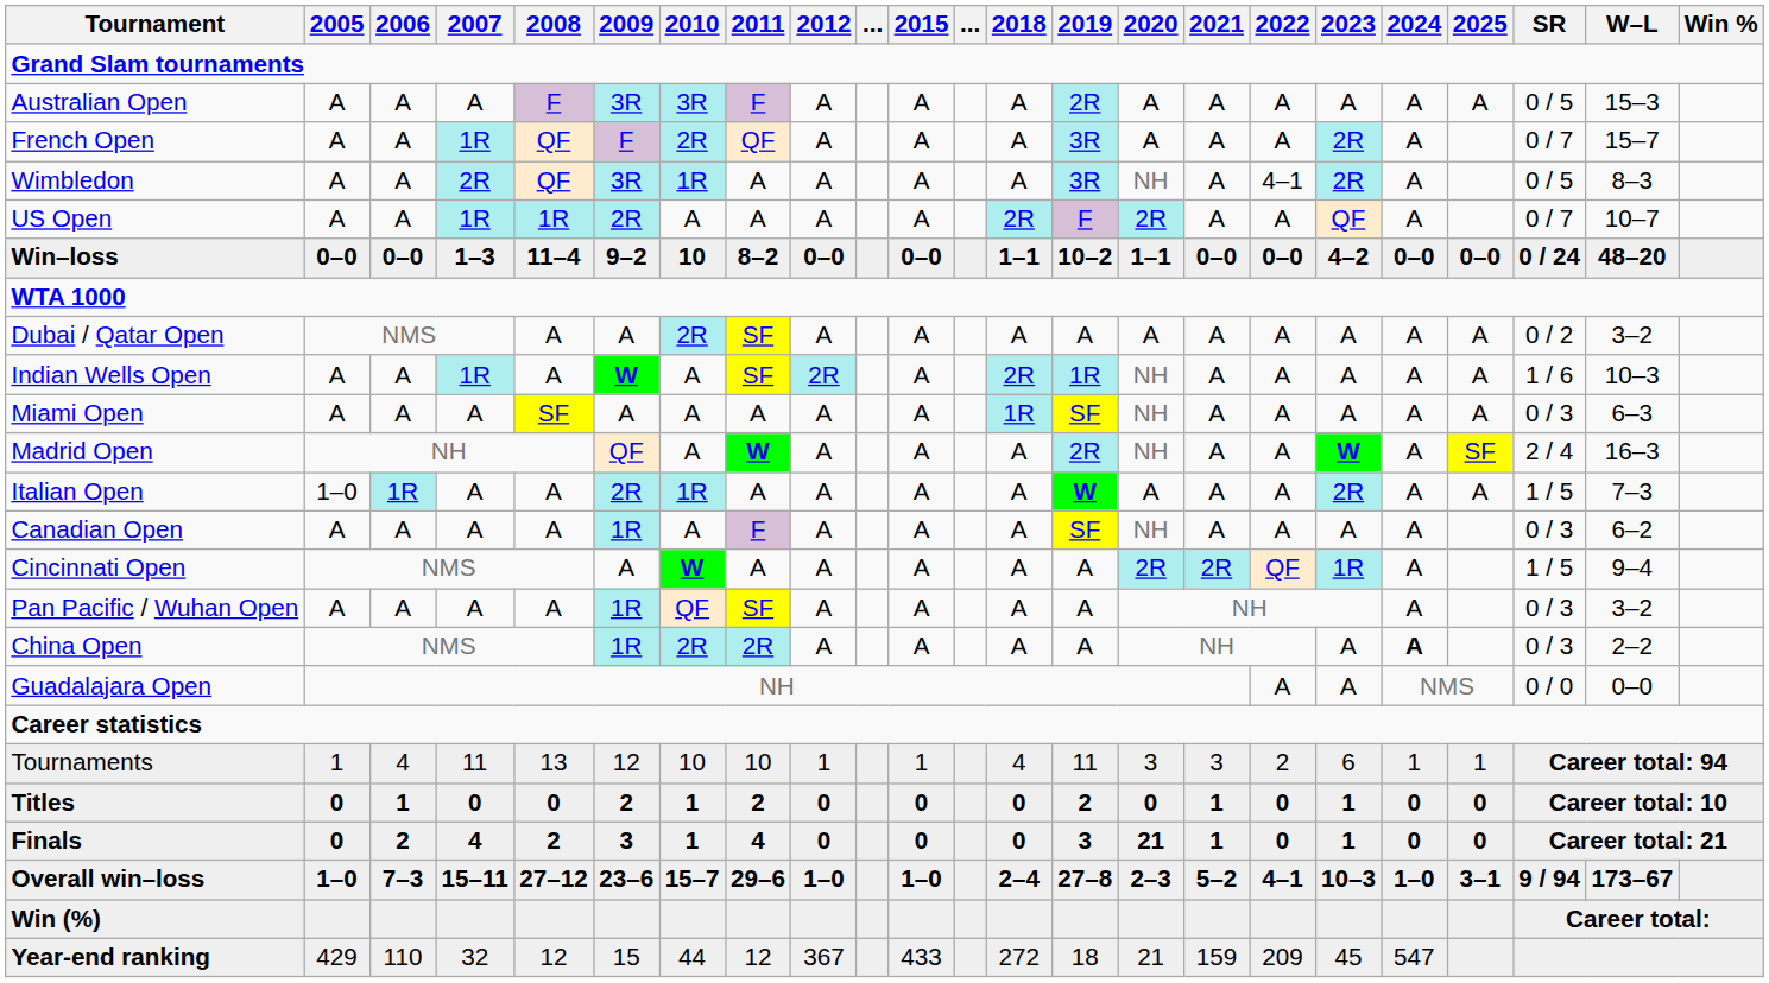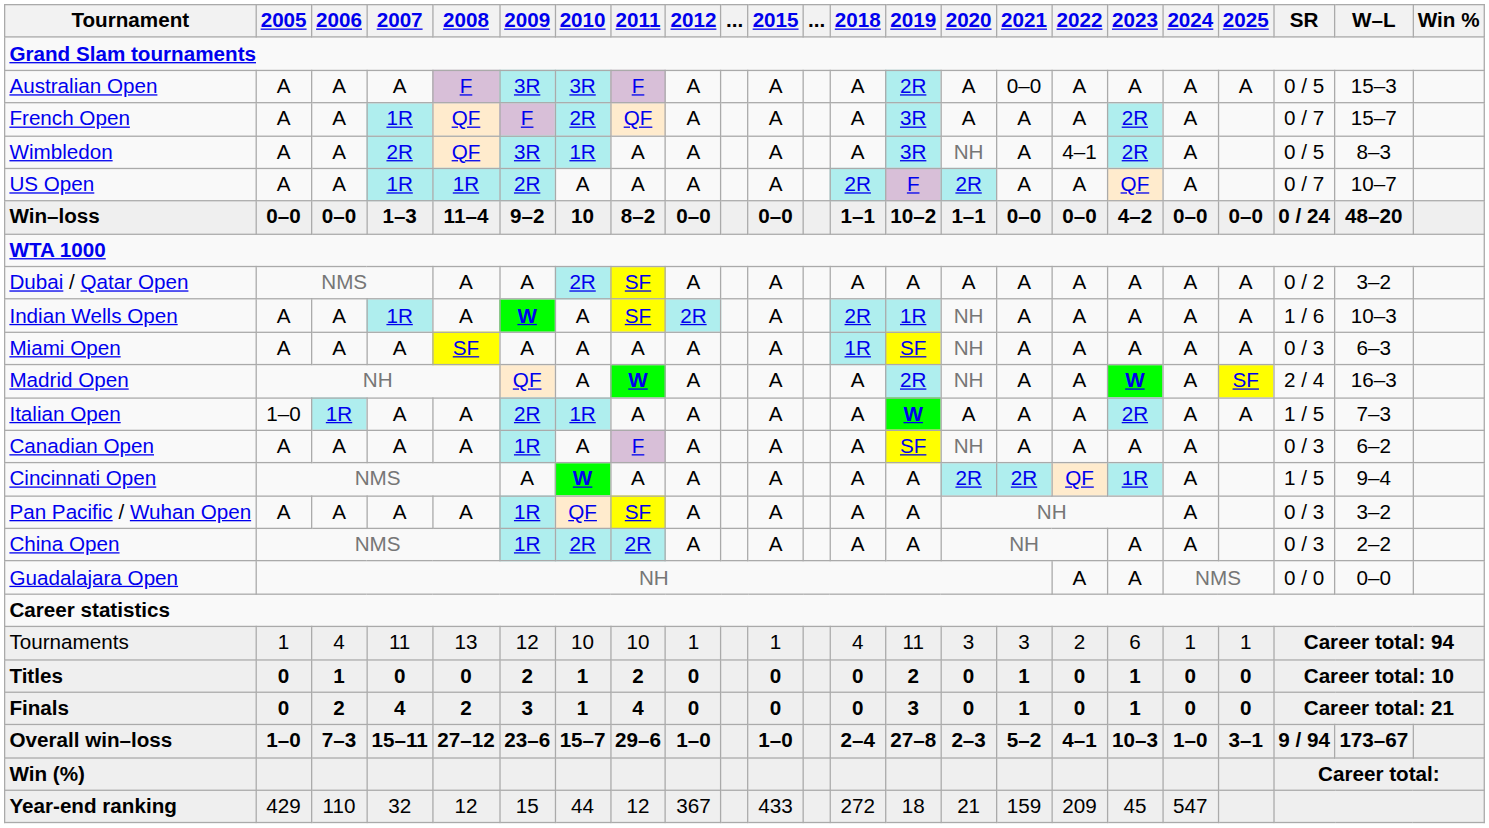 <table class="wikitable nowrap" style=text-align:center>
 <tr>
 <th>Tournament</th>
 <th><a href='#'>2005</a></th>
 <th><a href='#'>2006</a></th>
 <th><a href='#'>2007</a></th>
 <th><a href='#'>2008</a></th>
 <th><a href='#'>2009</a></th>
 <th><a href='#'>2010</a></th>
 <th><a href='#'>2011</a></th>
 <th><a href='#'>2012</a></th>
 <th>...</th>
 <th><a href='#'>2015</a></th>
 <th>...</th>
 <th><a href='#'>2018</a></th>
 <th><a href='#'>2019</a></th>
 <th><a href='#'>2020</a></th>
 <th><a href='#'>2021</a></th>
 <th><a href='#'>2022</a></th>
 <th><a href='#'>2023</a></th>
 <th><a href='#'>2024</a></th>
 <th><a href='#'>2025</a></th>
 <th>SR</th>
 <th>W–L</th>
 <th>Win %</th>
 </tr>
 <tr>
 <td colspan="23" align="left"><strong><a href='#'>Grand Slam tournaments</a></strong></td>
 </tr>
 <tr>
 <td align=left><a href='#'>Australian Open</a></td>
 <td>A</td>
 <td>A</td>
 <td>A</td>
 <td bgcolor=thistle><a href='#'>F</a></td>
 <td bgcolor=afeeee><a href='#'>3R</a></td>
 <td bgcolor=afeeee><a href='#'>3R</a></td>
 <td bgcolor=thistle><a href='#'>F</a></td>
 <td>A</td>
 <td></td>
 <td>A</td>
 <td></td>
 <td>A</td>
 <td bgcolor=afeeee><a href='#'>2R</a></td>
 <td>A</td>
-<td>A</td>
+<td>0–0</td>
 <td>A</td>
 <td>A</td>
 <td>A</td>
 <td>A</td>
 <td>0 / 5</td>
 <td>15–3</td>
 <td></td>
 </tr>
 <tr>
 <td align=left><a href='#'>French Open</a></td>
 <td>A</td>
 <td>A</td>
 <td bgcolor=afeeee><a href='#'>1R</a></td>
 <td bgcolor=ffebcd><a href='#'>QF</a></td>
 <td bgcolor=thistle><a href='#'>F</a></td>
 <td bgcolor=afeeee><a href='#'>2R</a></td>
 <td bgcolor=ffebcd><a href='#'>QF</a></td>
 <td>A</td>
 <td></td>
 <td>A</td>
 <td></td>
 <td>A</td>
 <td bgcolor=afeeee><a href='#'>3R</a></td>
 <td>A</td>
 <td>A</td>
 <td>A</td>
 <td bgcolor=afeeee><a href='#'>2R</a></td>
 <td>A</td>
 <td></td>
 <td>0 / 7</td>
 <td>15–7</td>
 <td></td>
 </tr>
 <tr>
 <td align=left><a href='#'>Wimbledon</a></td>
 <td>A</td>
 <td>A</td>
 <td bgcolor=afeeee><a href='#'>2R</a></td>
 <td bgcolor=ffebcd><a href='#'>QF</a></td>
 <td bgcolor=afeeee><a href='#'>3R</a></td>
 <td bgcolor=afeeee><a href='#'>1R</a></td>
 <td>A</td>
 <td>A</td>
 <td></td>
 <td>A</td>
 <td></td>
 <td>A</td>
 <td bgcolor=afeeee><a href='#'>3R</a></td>
 <td style=color:#767676>NH</td>
 <td>A</td>
 <td>4–1</td>
 <td bgcolor=afeeee><a href='#'>2R</a></td>
 <td>A</td>
 <td></td>
 <td>0 / 5</td>
 <td>8–3</td>
 <td></td>
 </tr>
 <tr>
 <td align=left><a href='#'>US Open</a></td>
 <td>A</td>
 <td>A</td>
 <td bgcolor=afeeee><a href='#'>1R</a></td>
 <td bgcolor=afeeee><a href='#'>1R</a></td>
 <td bgcolor=afeeee><a href='#'>2R</a></td>
 <td>A</td>
 <td>A</td>
 <td>A</td>
 <td></td>
 <td>A</td>
 <td></td>
 <td bgcolor=afeeee><a href='#'>2R</a></td>
 <td bgcolor=thistle><a href='#'>F</a></td>
 <td bgcolor=afeeee><a href='#'>2R</a></td>
 <td>A</td>
 <td>A</td>
 <td bgcolor=ffebcd><a href='#'>QF</a></td>
 <td>A</td>
 <td></td>
 <td>0 / 7</td>
 <td>10–7</td>
 <td></td>
 </tr>
 <tr style=background:#efefef;font-weight:bold>
 <td style=text-align:left>Win–loss</td>
 <td>0–0</td>
 <td>0–0</td>
 <td>1–3</td>
 <td>11–4</td>
 <td>9–2</td>
 <td>10</td>
 <td>8–2</td>
 <td>0–0</td>
 <td></td>
 <td>0–0</td>
 <td></td>
 <td>1–1</td>
 <td>10–2</td>
 <td>1–1</td>
 <td>0–0</td>
 <td>0–0</td>
 <td>4–2</td>
 <td>0–0</td>
 <td>0–0</td>
 <td>0 / 24</td>
 <td>48–20</td>
 <td></td>
 </tr>
 <tr>
 <td colspan="23" align="left"><strong><a href='#'>WTA 1000</a></strong></td>
 </tr>
 <tr>
 <td align=left><a href='#'>Dubai</a> / <a href='#'>Qatar Open</a></td>
 <td colspan="3" style="color:#767676">NMS</td>
 <td>A</td>
 <td>A</td>
 <td bgcolor=afeeee><a href='#'>2R</a></td>
 <td bgcolor=yellow><a href='#'>SF</a></td>
 <td>A</td>
 <td></td>
 <td>A</td>
 <td></td>
 <td>A</td>
 <td>A</td>
 <td>A</td>
 <td>A</td>
 <td>A</td>
 <td>A</td>
 <td>A</td>
 <td>A</td>
 <td>0 / 2</td>
 <td>3–2</td>
 <td></td>
 </tr>
 <tr>
 <td align=left><a href='#'>Indian Wells Open</a></td>
 <td>A</td>
 <td>A</td>
 <td bgcolor=afeeee><a href='#'>1R</a></td>
 <td>A</td>
 <td bgcolor=lime><a href='#'><strong>W</strong></a></td>
 <td>A</td>
 <td bgcolor=yellow><a href='#'>SF</a></td>
 <td bgcolor=afeeee><a href='#'>2R</a></td>
 <td></td>
 <td>A</td>
 <td></td>
 <td bgcolor=afeeee><a href='#'>2R</a></td>
 <td bgcolor=afeeee><a href='#'>1R</a></td>
 <td style=color:#767676>NH</td>
 <td>A</td>
 <td>A</td>
 <td>A</td>
 <td>A</td>
 <td>A</td>
 <td>1 / 6</td>
 <td>10–3</td>
 <td></td>
 </tr>
 <tr>
 <td align=left><a href='#'>Miami Open</a></td>
 <td>A</td>
 <td>A</td>
 <td>A</td>
 <td bgcolor=yellow><a href='#'>SF</a></td>
 <td>A</td>
 <td>A</td>
 <td>A</td>
 <td>A</td>
 <td></td>
 <td>A</td>
 <td></td>
 <td bgcolor=afeeee><a href='#'>1R</a></td>
 <td bgcolor=yellow><a href='#'>SF</a></td>
 <td style=color:#767676>NH</td>
 <td>A</td>
 <td>A</td>
 <td>A</td>
 <td>A</td>
 <td>A</td>
 <td>0 / 3</td>
 <td>6–3</td>
 <td></td>
 </tr>
 <tr>
 <td align=left><a href='#'>Madrid Open</a></td>
 <td colspan=4 style=color:#767676>NH</td>
 <td bgcolor=ffebcd><a href='#'>QF</a></td>
 <td>A</td>
 <td bgcolor=lime><a href='#'><strong>W</strong></a></td>
 <td>A</td>
 <td></td>
 <td>A</td>
 <td></td>
 <td>A</td>
 <td bgcolor=afeeee><a href='#'>2R</a></td>
 <td style=color:#767676>NH</td>
 <td>A</td>
 <td>A</td>
 <td bgcolor=lime><a href='#'><strong>W</strong></a></td>
 <td>A</td>
 <td bgcolor=yellow><a href='#'>SF</a></td>
 <td>2 / 4</td>
 <td>16–3</td>
 <td></td>
 </tr>
 <tr>
 <td align=left><a href='#'>Italian Open</a></td>
 <td>1–0</td>
 <td bgcolor=afeeee><a href='#'>1R</a></td>
 <td>A</td>
 <td>A</td>
 <td bgcolor=afeeee><a href='#'>2R</a></td>
 <td bgcolor=afeeee><a href='#'>1R</a></td>
 <td>A</td>
 <td>A</td>
 <td></td>
 <td>A</td>
 <td></td>
 <td>A</td>
 <td bgcolor=lime><strong><a href='#'>W</a></strong></td>
 <td>A</td>
 <td>A</td>
 <td>A</td>
 <td bgcolor=afeeee><a href='#'>2R</a></td>
 <td>A</td>
 <td>A</td>
 <td>1 / 5</td>
 <td>7–3</td>
 <td></td>
 </tr>
 <tr>
 <td align=left><a href='#'>Canadian Open</a></td>
 <td>A</td>
 <td>A</td>
 <td>A</td>
 <td>A</td>
 <td bgcolor=afeeee><a href='#'>1R</a></td>
 <td>A</td>
 <td bgcolor=thistle><a href='#'>F</a></td>
 <td>A</td>
 <td></td>
 <td>A</td>
 <td></td>
 <td>A</td>
 <td bgcolor=yellow><a href='#'>SF</a></td>
 <td style=color:#767676>NH</td>
 <td>A</td>
 <td>A</td>
 <td>A</td>
 <td>A</td>
 <td></td>
 <td>0 / 3</td>
 <td>6–2</td>
 <td></td>
 </tr>
 <tr>
 <td align=left><a href='#'>Cincinnati Open</a></td>
 <td colspan=4 style=color:#767676>NMS</td>
 <td>A</td>
 <td bgcolor=lime><a href='#'><strong>W</strong></a></td>
 <td>A</td>
 <td>A</td>
 <td></td>
 <td>A</td>
 <td></td>
 <td>A</td>
 <td>A</td>
 <td bgcolor=afeeee><a href='#'>2R</a></td>
 <td bgcolor=afeeee><a href='#'>2R</a></td>
 <td bgcolor=ffebcd><a href='#'>QF</a></td>
 <td bgcolor=afeeee><a href='#'>1R</a></td>
 <td>A</td>
 <td></td>
 <td>1 / 5</td>
 <td>9–4</td>
 <td></td>
 </tr>
 <tr>
 <td align=left><a href='#'>Pan Pacific</a> / <a href='#'>Wuhan Open</a></td>
 <td>A</td>
 <td>A</td>
 <td>A</td>
 <td>A</td>
 <td bgcolor=afeeee><a href='#'>1R</a></td>
 <td bgcolor=ffebcd><a href='#'>QF</a></td>
 <td bgcolor=yellow><a href='#'>SF</a></td>
 <td>A</td>
 <td></td>
 <td>A</td>
 <td></td>
 <td>A</td>
 <td>A</td>
 <td colspan="4" style="color:#767676">NH</td>
 <td>A</td>
 <td></td>
 <td>0 / 3</td>
 <td>3–2</td>
 <td></td>
 </tr>
 <tr>
 <td align=left><a href='#'>China Open</a></td>
 <td colspan=4 style=color:#767676>NMS</td>
 <td bgcolor=afeeee><a href='#'>1R</a></td>
 <td bgcolor=afeeee><a href='#'>2R</a></td>
 <td bgcolor=afeeee><a href='#'>2R</a></td>
 <td>A</td>
 <td></td>
 <td>A</td>
 <td></td>
 <td>A</td>
 <td>A</td>
 <td colspan="3" style="color:#767676">NH</td>
 <td>A</td>
-<td><strong>A</strong></td>
+<td>A</td>
 <td></td>
 <td>0 / 3</td>
 <td>2–2</td>
 <td></td>
 </tr>
 <tr>
 <td align=left><a href='#'>Guadalajara Open</a></td>
 <td colspan="15"  style=color:#767676>NH</td>
 <td>A</td>
 <td>A</td>
 <td colspan="2"  style=color:#767676>NMS</td>
 <td>0 / 0</td>
 <td>0–0</td>
 <td></td>
 </tr>
 <tr>
 <td colspan="23" align="left"><strong>Career statistics</strong></td>
 </tr>
 <tr bgcolor=efefef>
 <td align=left>Tournaments</td>
 <td>1</td>
 <td>4</td>
 <td>11</td>
 <td>13</td>
 <td>12</td>
 <td>10</td>
 <td>10</td>
 <td>1</td>
 <td></td>
 <td>1</td>
 <td></td>
 <td>4</td>
 <td>11</td>
 <td>3</td>
 <td>3</td>
 <td>2</td>
 <td>6</td>
 <td>1</td>
 <td>1</td>
 <td colspan=3><strong>Career total: 94</strong></td>
 </tr>
 <tr style=font-weight:bold;background:#efefef>
 <td style=text-align:left>Titles</td>
 <td>0</td>
 <td>1</td>
 <td>0</td>
 <td>0</td>
 <td>2</td>
 <td>1</td>
 <td>2</td>
 <td>0</td>
 <td></td>
 <td>0</td>
 <td></td>
 <td>0</td>
 <td>2</td>
 <td>0</td>
 <td>1</td>
 <td>0</td>
 <td>1</td>
 <td>0</td>
 <td>0</td>
 <td colspan=3>Career total: 10</td>
 </tr>
 <tr style=font-weight:bold;background:#efefef>
 <td style=text-align:left>Finals</td>
 <td>0</td>
 <td>2</td>
 <td>4</td>
 <td>2</td>
 <td>3</td>
 <td>1</td>
 <td>4</td>
 <td>0</td>
 <td></td>
 <td>0</td>
 <td></td>
 <td>0</td>
 <td>3</td>
-<td>21</td>
+<td>0</td>
 <td>1</td>
 <td>0</td>
 <td>1</td>
 <td>0</td>
 <td>0</td>
 <td colspan=3>Career total: 21</td>
 </tr>
 <tr style=font-weight:bold;background:#efefef>
 <td style=text-align:left>Overall win–loss</td>
 <td>1–0</td>
 <td>7–3</td>
 <td>15–11</td>
 <td>27–12</td>
 <td>23–6</td>
 <td>15–7</td>
 <td>29–6</td>
 <td>1–0</td>
 <td></td>
 <td>1–0</td>
 <td></td>
 <td>2–4</td>
 <td>27–8</td>
 <td>2–3</td>
 <td>5–2</td>
 <td>4–1</td>
 <td>10–3</td>
 <td>1–0</td>
 <td>3–1</td>
 <td>9 / 94</td>
 <td>173–67</td>
 <td></td>
 </tr>
 <tr style=font-weight:bold;background:#efefef>
 <td style=text-align:left>Win (%)</td>
 <td></td>
 <td></td>
 <td></td>
 <td></td>
 <td></td>
 <td></td>
 <td></td>
 <td></td>
 <td></td>
 <td></td>
 <td></td>
 <td></td>
 <td></td>
 <td></td>
 <td></td>
 <td></td>
 <td></td>
 <td></td>
 <td></td>
 <td colspan=3>Career total: </td>
 </tr>
 <tr bgcolor=efefef>
 <td align=left><strong>Year-end ranking</strong></td>
 <td>429</td>
 <td>110</td>
 <td>32</td>
 <td>12</td>
 <td>15</td>
 <td>44</td>
 <td>12</td>
 <td>367</td>
 <td></td>
 <td>433</td>
 <td></td>
 <td>272</td>
 <td>18</td>
 <td>21</td>
 <td>159</td>
 <td>209</td>
 <td>45</td>
 <td>547</td>
 <td></td>
 <td colspan=4></td>
 </tr>
 </table>
